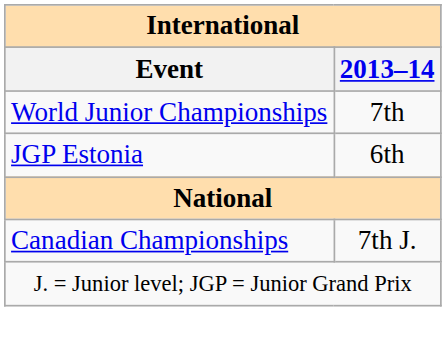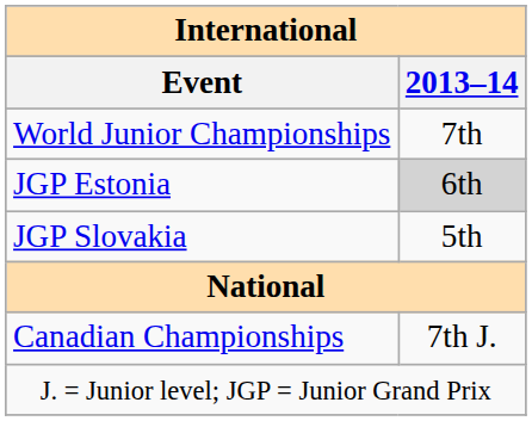 <table class="wikitable" style="text-align:center">
 <tr>
 <th style="background-color: #ffdead; " colspan=2 align=center><strong>International</strong></th>
 </tr>
 <tr>
 <th>Event</th>
 <th><a href='#'>2013–14</a></th>
 </tr>
 <tr>
 <td align=left><a href='#'>World Junior Championships</a></td>
 <td>7th</td>
 </tr>
 <tr>
 <td align=left><a href='#'>JGP Estonia</a></td>
-<td>6th</td>
+<td style="background: lightgrey;">6th</td>
+</tr>
+<tr>
+<td align=left><a href='#'>JGP Slovakia</a></td>
+<td>5th</td>
 </tr>
 <tr>
 <th style="background-color: #ffdead; " colspan=2 align=center><strong>National</strong></th>
 </tr>
 <tr>
 <td align=left><a href='#'>Canadian Championships</a></td>
 <td>7th J.</td>
 </tr>
 <tr>
 <td colspan=2 align=center><small> J. = Junior level; JGP = Junior Grand Prix </small></td>
 </tr>
 </table>
